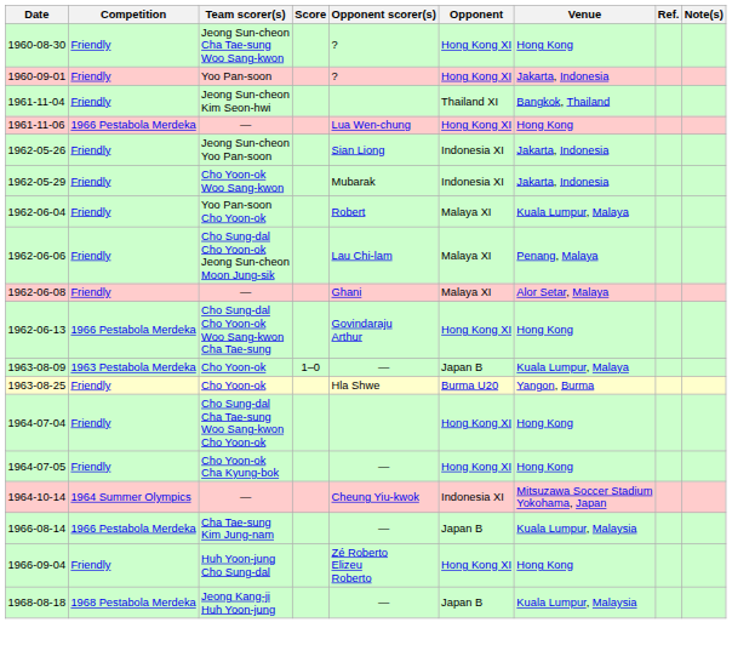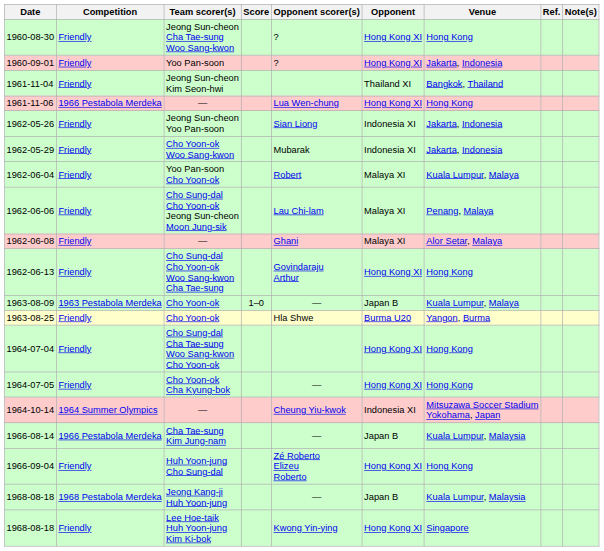 <table class="wikitable" style="font-size:88%;">
 <tr>
 <th>Date</th>
 <th>Competition</th>
 <th>Team scorer(s)</th>
 <th>Score</th>
 <th>Opponent scorer(s)</th>
 <th>Opponent</th>
 <th>Venue</th>
 <th>Ref.</th>
 <th>Note(s)</th>
 </tr>
 <tr bgcolor="#ccffcc">
 <td>1960-08-30</td>
 <td><a href='#'>Friendly</a></td>
 <td>Jeong Sun-cheon <br><a href='#'>Cha Tae-sung</a> <br><a href='#'>Woo Sang-kwon</a> </td>
 <td></td>
 <td>? </td>
 <td> <a href='#'>Hong Kong XI</a></td>
 <td><a href='#'>Hong Kong</a></td>
 <td></td>
 <td></td>
 </tr>
 <tr bgcolor="#ffcccc">
 <td>1960-09-01</td>
 <td><a href='#'>Friendly</a></td>
 <td>Yoo Pan-soon </td>
 <td></td>
 <td>? </td>
 <td> <a href='#'>Hong Kong XI</a></td>
 <td><a href='#'>Jakarta</a>, <a href='#'>Indonesia</a></td>
 <td></td>
 <td></td>
 </tr>
 <tr bgcolor="#ccffcc">
 <td>1961-11-04</td>
 <td><a href='#'>Friendly</a></td>
 <td>Jeong Sun-cheon <br>Kim Seon-hwi </td>
 <td></td>
 <td></td>
 <td> Thailand XI</td>
 <td><a href='#'>Bangkok</a>, <a href='#'>Thailand</a></td>
 <td></td>
 <td></td>
 </tr>
 <tr bgcolor="#ffcccc">
 <td>1961-11-06</td>
 <td><a href='#'>1966 Pestabola Merdeka</a></td>
 <td align="center">—</td>
 <td></td>
 <td><a href='#'>Lua Wen-chung</a> </td>
 <td> <a href='#'>Hong Kong XI</a></td>
 <td><a href='#'>Hong Kong</a></td>
 <td></td>
 <td></td>
 </tr>
 <tr bgcolor="#ccffcc">
 <td>1962-05-26</td>
 <td><a href='#'>Friendly</a></td>
 <td>Jeong Sun-cheon <br>Yoo Pan-soon </td>
 <td></td>
 <td><a href='#'>Sian Liong</a> </td>
 <td> Indonesia XI</td>
 <td><a href='#'>Jakarta</a>, <a href='#'>Indonesia</a></td>
 <td></td>
 <td></td>
 </tr>
 <tr bgcolor="#ccffcc">
 <td>1962-05-29</td>
 <td><a href='#'>Friendly</a></td>
 <td><a href='#'>Cho Yoon-ok</a> <br><a href='#'>Woo Sang-kwon</a> </td>
 <td></td>
 <td>Mubarak </td>
 <td> Indonesia XI</td>
 <td><a href='#'>Jakarta</a>, <a href='#'>Indonesia</a></td>
 <td></td>
 <td></td>
 </tr>
 <tr bgcolor="#ccffcc">
 <td>1962-06-04</td>
 <td><a href='#'>Friendly</a></td>
 <td>Yoo Pan-soon <br><a href='#'>Cho Yoon-ok</a> </td>
 <td></td>
 <td><a href='#'>Robert</a> </td>
 <td> Malaya XI</td>
 <td><a href='#'>Kuala Lumpur</a>, <a href='#'>Malaya</a></td>
 <td></td>
 <td></td>
 </tr>
 <tr bgcolor="#ccffcc">
 <td>1962-06-06</td>
 <td><a href='#'>Friendly</a></td>
 <td><a href='#'>Cho Sung-dal</a> <br><a href='#'>Cho Yoon-ok</a> <br>Jeong Sun-cheon <br><a href='#'>Moon Jung-sik</a> </td>
 <td></td>
 <td><a href='#'>Lau Chi-lam</a> </td>
 <td> Malaya XI</td>
 <td><a href='#'>Penang</a>, <a href='#'>Malaya</a></td>
 <td></td>
 <td></td>
 </tr>
 <tr bgcolor="#ffcccc">
 <td>1962-06-08</td>
 <td><a href='#'>Friendly</a></td>
 <td align="center">—</td>
 <td></td>
 <td><a href='#'>Ghani</a> </td>
 <td> Malaya XI</td>
 <td><a href='#'>Alor Setar</a>, <a href='#'>Malaya</a></td>
 <td></td>
 <td></td>
 </tr>
 <tr bgcolor="#ccffcc">
 <td>1962-06-13</td>
-<td><a href='#'>1966 Pestabola Merdeka</a></td>
+<td><a href='#'>Friendly</a></td>
 <td><a href='#'>Cho Sung-dal</a> <br><a href='#'>Cho Yoon-ok</a> <br><a href='#'>Woo Sang-kwon</a> <br><a href='#'>Cha Tae-sung</a> </td>
 <td></td>
 <td><a href='#'>Govindaraju</a> <br><a href='#'>Arthur</a> </td>
 <td> <a href='#'>Hong Kong XI</a></td>
 <td><a href='#'>Hong Kong</a></td>
 <td></td>
 <td></td>
 </tr>
 <tr bgcolor="#ccffcc">
 <td>1963-08-09</td>
 <td><a href='#'>1963 Pestabola Merdeka</a></td>
 <td><a href='#'>Cho Yoon-ok</a> </td>
 <td align="center">1–0</td>
 <td align="center">—</td>
 <td> Japan B</td>
 <td><a href='#'>Kuala Lumpur</a>, <a href='#'>Malaya</a></td>
 <td></td>
 <td></td>
 </tr>
 <tr bgcolor="#ffffcc">
 <td>1963-08-25</td>
 <td><a href='#'>Friendly</a></td>
 <td><a href='#'>Cho Yoon-ok</a> </td>
 <td></td>
 <td>Hla Shwe </td>
 <td> <a href='#'>Burma U20</a></td>
 <td><a href='#'>Yangon</a>, <a href='#'>Burma</a></td>
 <td></td>
 <td></td>
 </tr>
 <tr bgcolor="#ccffcc">
 <td>1964-07-04</td>
 <td><a href='#'>Friendly</a></td>
 <td><a href='#'>Cho Sung-dal</a> <br><a href='#'>Cha Tae-sung</a> <br><a href='#'>Woo Sang-kwon</a> <br><a href='#'>Cho Yoon-ok</a> </td>
 <td></td>
 <td></td>
 <td> <a href='#'>Hong Kong XI</a></td>
 <td><a href='#'>Hong Kong</a></td>
 <td></td>
 <td></td>
 </tr>
 <tr bgcolor="#ccffcc">
 <td>1964-07-05</td>
 <td><a href='#'>Friendly</a></td>
 <td><a href='#'>Cho Yoon-ok</a> <br><a href='#'>Cha Kyung-bok</a> </td>
 <td></td>
 <td align="center">—</td>
 <td> <a href='#'>Hong Kong XI</a></td>
 <td><a href='#'>Hong Kong</a></td>
 <td></td>
 <td></td>
 </tr>
 <tr bgcolor="#ffcccc">
 <td>1964-10-14</td>
 <td><a href='#'>1964 Summer Olympics</a></td>
 <td align="center">—</td>
 <td></td>
 <td><a href='#'>Cheung Yiu-kwok</a> </td>
 <td> Indonesia XI</td>
 <td><a href='#'>Mitsuzawa Soccer Stadium</a><br><a href='#'>Yokohama</a>, <a href='#'>Japan</a></td>
 <td></td>
 <td></td>
 </tr>
 <tr bgcolor="#ccffcc">
 <td>1966-08-14</td>
 <td><a href='#'>1966 Pestabola Merdeka</a></td>
 <td><a href='#'>Cha Tae-sung</a> <br><a href='#'>Kim Jung-nam</a> </td>
 <td></td>
 <td align="center">—</td>
 <td> Japan B</td>
 <td><a href='#'>Kuala Lumpur</a>, <a href='#'>Malaysia</a></td>
 <td></td>
 <td></td>
 </tr>
 <tr bgcolor="#ccffcc">
 <td>1966-09-04</td>
 <td><a href='#'>Friendly</a></td>
 <td><a href='#'>Huh Yoon-jung</a> <br><a href='#'>Cho Sung-dal</a> </td>
 <td></td>
 <td><a href='#'>Zé Roberto</a> <br><a href='#'>Elizeu</a> <br><a href='#'>Roberto</a> </td>
 <td> <a href='#'>Hong Kong XI</a></td>
 <td><a href='#'>Hong Kong</a></td>
 <td></td>
 <td></td>
 </tr>
 <tr bgcolor="#ccffcc">
 <td>1968-08-18</td>
 <td><a href='#'>1968 Pestabola Merdeka</a></td>
 <td><a href='#'>Jeong Kang-ji</a> <br><a href='#'>Huh Yoon-jung</a> </td>
 <td></td>
 <td align="center">—</td>
 <td> Japan B</td>
 <td><a href='#'>Kuala Lumpur</a>, <a href='#'>Malaysia</a></td>
 <td></td>
 <td></td>
 </tr>
+<tr bgcolor="#ccffcc">
+<td>1968-08-18</td>
+<td><a href='#'>Friendly</a></td>
+<td><a href='#'>Lee Hoe-taik</a> <br><a href='#'>Huh Yoon-jung</a> <br><a href='#'>Kim Ki-bok</a> </td>
+<td></td>
+<td><a href='#'>Kwong Yin-ying</a> </td>
+<td> <a href='#'>Hong Kong XI</a></td>
+<td><a href='#'>Singapore</a></td>
+<td></td>
+<td></td>
+</tr>
 </table>
